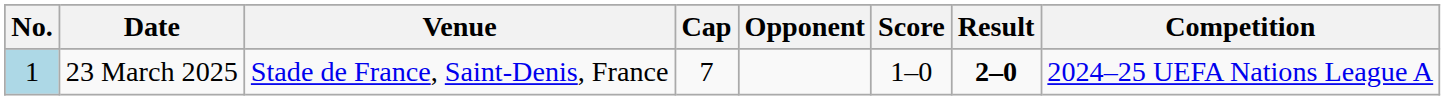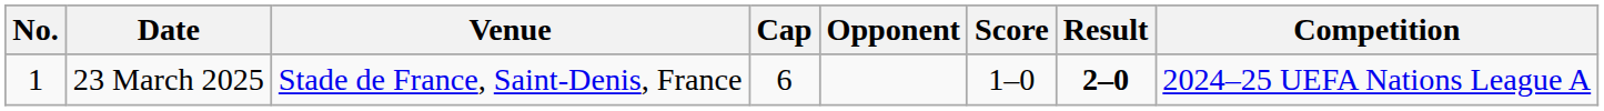 <table class="wikitable sortable">
 <tr>
 <th>No.</th>
 <th>Date</th>
 <th>Venue</th>
 <th>Cap</th>
 <th>Opponent</th>
 <th>Score</th>
 <th>Result</th>
 <th>Competition</th>
 </tr>
 <tr>
-<td align="center" style="background: lightblue;">1</td>
+<td align="center">1</td>
 <td>23 March 2025</td>
 <td><a href='#'>Stade de France</a>, <a href='#'>Saint-Denis</a>, France</td>
-<td align="center">7</td>
+<td align="center">6</td>
 <td></td>
 <td align="center">1–0</td>
 <td align="center"><strong>2–0 <br></strong></td>
 <td><a href='#'>2024–25 UEFA Nations League A</a></td>
 </tr>
 </table>
